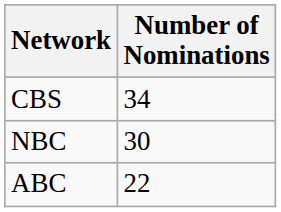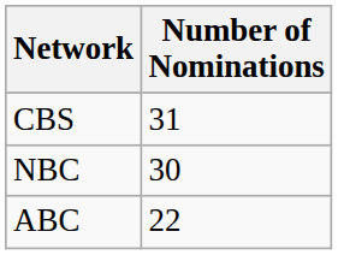 <table class="wikitable">
 <tr>
 <th>Network</th>
 <th>Number of<br>Nominations</th>
 </tr>
 <tr>
 <td>CBS</td>
-<td>34</td>
+<td>31</td>
 </tr>
 <tr>
 <td>NBC</td>
 <td>30</td>
 </tr>
 <tr>
 <td>ABC</td>
 <td>22</td>
 </tr>
 </table>
